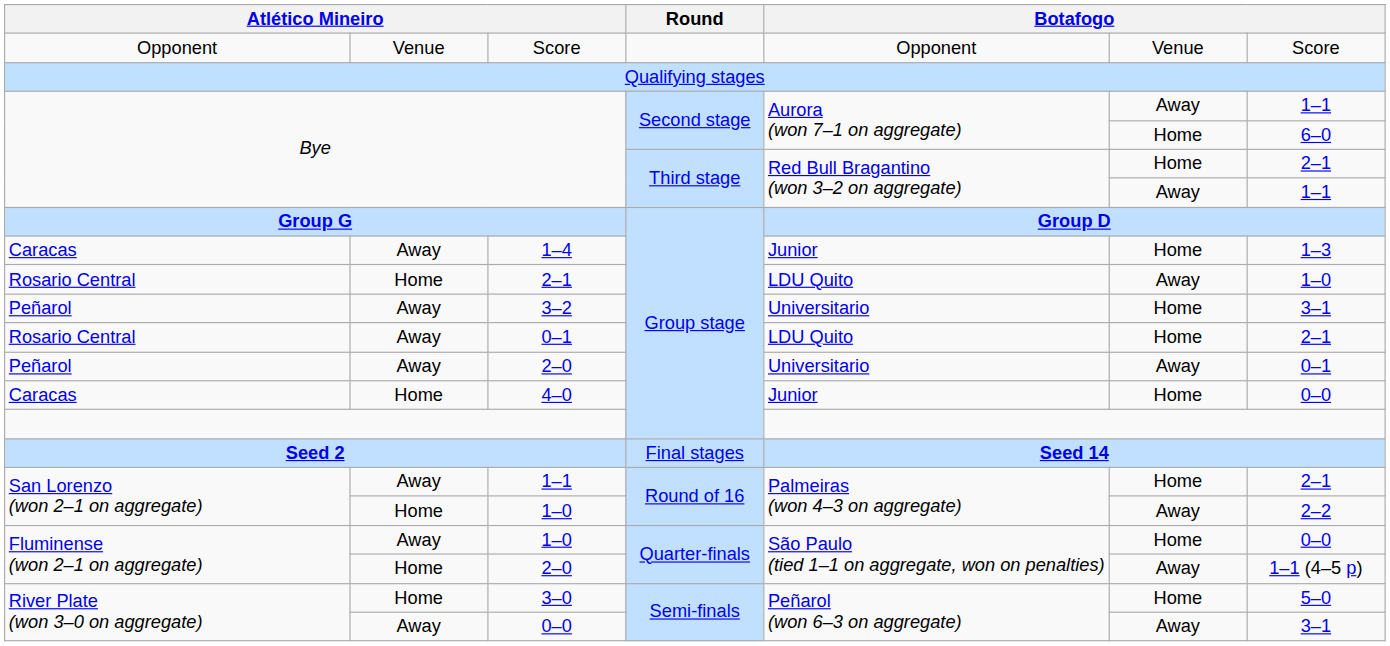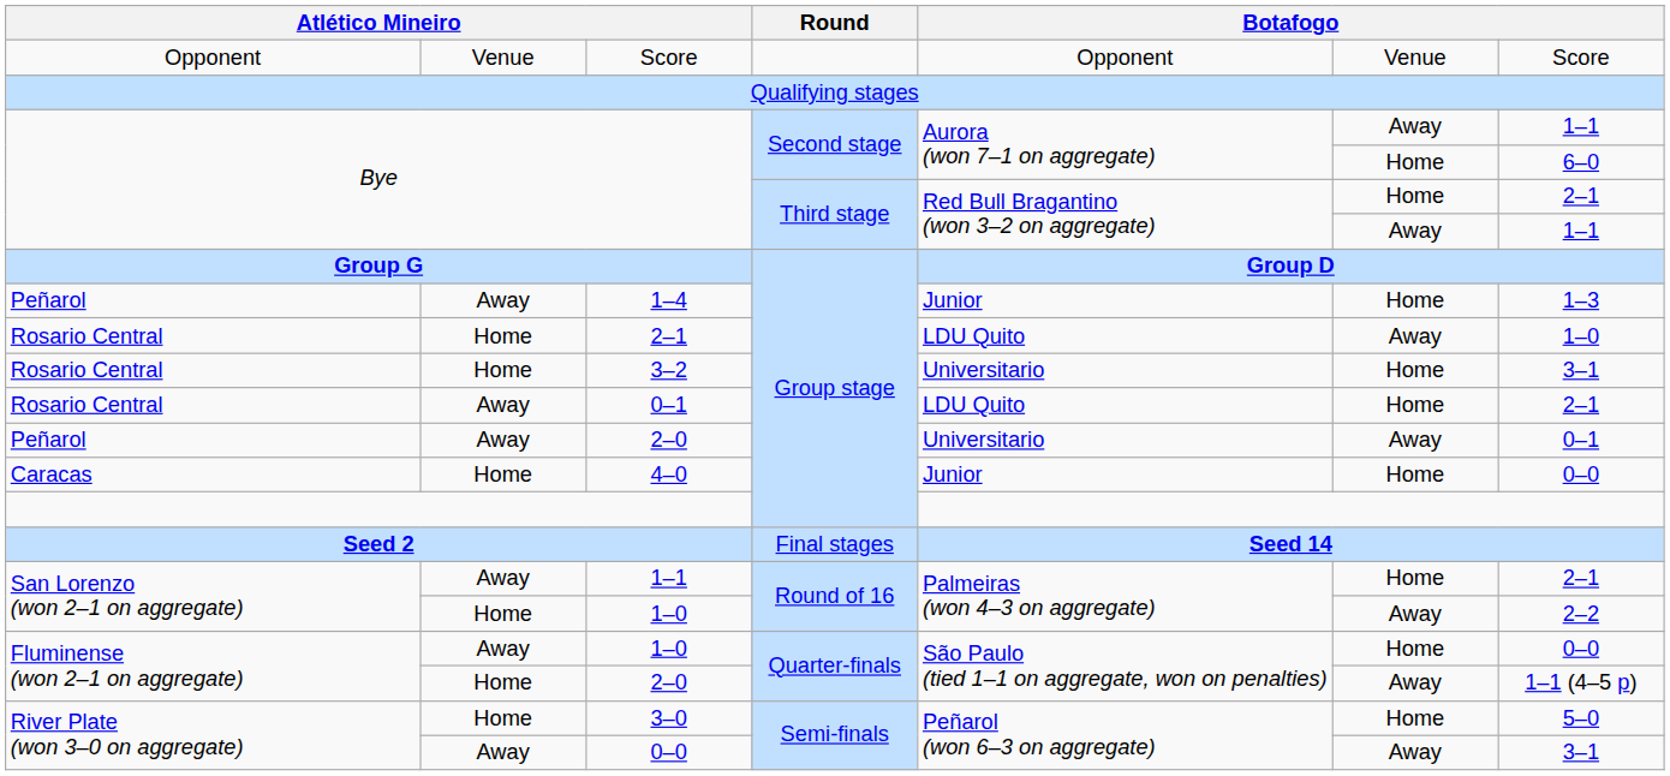 <table class="wikitable" style="text-align: center;">
 <tr>
 <th colspan=3> <a href='#'>Atlético Mineiro</a></th>
 <th>Round</th>
 <th colspan=3> <a href='#'>Botafogo</a></th>
 </tr>
 <tr>
 <td width=25%>Opponent</td>
 <td width=10%>Venue</td>
 <td width=10%>Score</td>
 <td width=10%></td>
 <td width=25%>Opponent</td>
 <td width=10%>Venue</td>
 <td width=10%>Score</td>
 </tr>
 <tr>
 <td bgcolor=#cle0ff colspan=7><a href='#'>Qualifying stages</a></td>
 </tr>
 <tr>
 <td rowspan=4 colspan=3><em>Bye</em></td>
 <td rowspan=2 bgcolor=#c1e0ff><a href='#'>Second stage</a></td>
 <td rowspan=2 align=left> <a href='#'>Aurora</a><br><em>(won 7–1 on aggregate)</em></td>
 <td>Away</td>
 <td><a href='#'>1–1</a></td>
 </tr>
 <tr>
 <td>Home</td>
 <td><a href='#'>6–0</a></td>
 </tr>
 <tr>
 <td rowspan=2 bgcolor=#c1e0ff><a href='#'>Third stage</a></td>
 <td rowspan=2 align=left> <a href='#'>Red Bull Bragantino</a><br><em>(won 3–2 on aggregate)</em></td>
 <td>Home</td>
 <td><a href='#'>2–1</a></td>
 </tr>
 <tr>
 <td>Away</td>
 <td><a href='#'>1–1</a></td>
 </tr>
 <tr>
 <td colspan=3 bgcolor=#c1e0ff><strong><a href='#'>Group G</a></strong></td>
 <td rowspan=8 bgcolor=#c1e0ff><a href='#'>Group stage</a></td>
 <td colspan=3 bgcolor=#c1e0ff><strong><a href='#'>Group D</a></strong></td>
 </tr>
 <tr>
-<td align=left> <a href='#'>Caracas</a></td>
+<td align=left> <a href='#'>Peñarol</a></td>
 <td>Away</td>
 <td><a href='#'>1–4</a></td>
 <td align=left> <a href='#'>Junior</a></td>
 <td>Home</td>
 <td><a href='#'>1–3</a></td>
 </tr>
 <tr>
 <td align=left> <a href='#'>Rosario Central</a></td>
 <td>Home</td>
 <td><a href='#'>2–1</a></td>
 <td align=left> <a href='#'>LDU Quito</a></td>
 <td>Away</td>
 <td><a href='#'>1–0</a></td>
 </tr>
 <tr>
-<td align=left> <a href='#'>Peñarol</a></td>
-<td>Away</td>
+<td align=left> <a href='#'>Rosario Central</a></td>
+<td>Home</td>
 <td><a href='#'>3–2</a></td>
 <td align=left> <a href='#'>Universitario</a></td>
 <td>Home</td>
 <td><a href='#'>3–1</a></td>
 </tr>
 <tr>
 <td align=left> <a href='#'>Rosario Central</a></td>
 <td>Away</td>
 <td><a href='#'>0–1</a></td>
 <td align=left> <a href='#'>LDU Quito</a></td>
 <td>Home</td>
 <td><a href='#'>2–1</a></td>
 </tr>
 <tr>
 <td align=left> <a href='#'>Peñarol</a></td>
 <td>Away</td>
 <td><a href='#'>2–0</a></td>
 <td align=left> <a href='#'>Universitario</a></td>
 <td>Away</td>
 <td><a href='#'>0–1</a></td>
 </tr>
 <tr>
 <td align=left> <a href='#'>Caracas</a></td>
 <td>Home</td>
 <td><a href='#'>4–0</a></td>
 <td align=left> <a href='#'>Junior</a></td>
 <td>Home</td>
 <td><a href='#'>0–0</a></td>
 </tr>
 <tr>
 <td colspan=3 align=center valign=top><br></td>
 <td colspan=3 align=center valign=top><br></td>
 </tr>
 <tr>
 <td colspan=3 bgcolor=#c1e0ff><strong><a href='#'>Seed 2</a></strong></td>
 <td bgcolor=#c1e0ff><a href='#'>Final stages</a></td>
 <td colspan=3 bgcolor=#c1e0ff><strong><a href='#'>Seed 14</a></strong></td>
 </tr>
 <tr>
 <td rowspan=2 align=left> <a href='#'>San Lorenzo</a><br><em>(won 2–1 on aggregate)</em></td>
 <td>Away</td>
 <td><a href='#'>1–1</a></td>
 <td rowspan=2 bgcolor=#c1e0ff><a href='#'>Round of 16</a></td>
 <td rowspan=2 align=left> <a href='#'>Palmeiras</a><br><em>(won 4–3 on aggregate)</em></td>
 <td>Home</td>
 <td><a href='#'>2–1</a></td>
 </tr>
 <tr>
 <td>Home</td>
 <td><a href='#'>1–0</a></td>
 <td>Away</td>
 <td><a href='#'>2–2</a></td>
 </tr>
 <tr>
 <td rowspan=2 align=left> <a href='#'>Fluminense</a><br><em>(won 2–1 on aggregate)</em></td>
 <td>Away</td>
 <td><a href='#'>1–0</a></td>
 <td rowspan=2 bgcolor=#c1e0ff><a href='#'>Quarter-finals</a></td>
 <td rowspan=2 align=left> <a href='#'>São Paulo</a><br><em>(tied 1–1 on aggregate, won on penalties)</em></td>
 <td>Home</td>
 <td><a href='#'>0–0</a></td>
 </tr>
 <tr>
 <td>Home</td>
 <td><a href='#'>2–0</a></td>
 <td>Away</td>
 <td><a href='#'>1–1</a> (4–5 <a href='#'>p</a>)</td>
 </tr>
 <tr>
 <td rowspan=2 align=left> <a href='#'>River Plate</a><br><em>(won 3–0 on aggregate)</em></td>
 <td>Home</td>
 <td><a href='#'>3–0</a></td>
 <td rowspan=2 bgcolor=#c1e0ff><a href='#'>Semi-finals</a></td>
 <td rowspan=2 align=left> <a href='#'>Peñarol</a><br><em>(won 6–3 on aggregate)</em></td>
 <td>Home</td>
 <td><a href='#'>5–0</a></td>
 </tr>
 <tr>
 <td>Away</td>
 <td><a href='#'>0–0</a></td>
 <td>Away</td>
 <td><a href='#'>3–1</a></td>
 </tr>
 </table>
